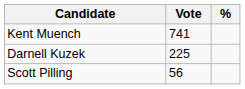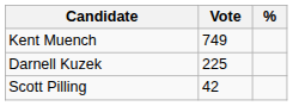 <table class="wikitable">
 <tr>
 <th bgcolor="#DDDDFF" width="200px">Candidate</th>
 <th bgcolor="#DDDDFF" width="50px">Vote</th>
 <th bgcolor="#DDDDFF" width="30px">%</th>
 </tr>
 <tr>
 <td>Kent Muench</td>
-<td>741</td>
+<td>749</td>
 <td></td>
 </tr>
 <tr>
 <td>Darnell Kuzek</td>
 <td>225</td>
 <td></td>
 </tr>
 <tr>
 <td>Scott Pilling</td>
-<td>56</td>
+<td>42</td>
 <td></td>
 </tr>
 </table>
